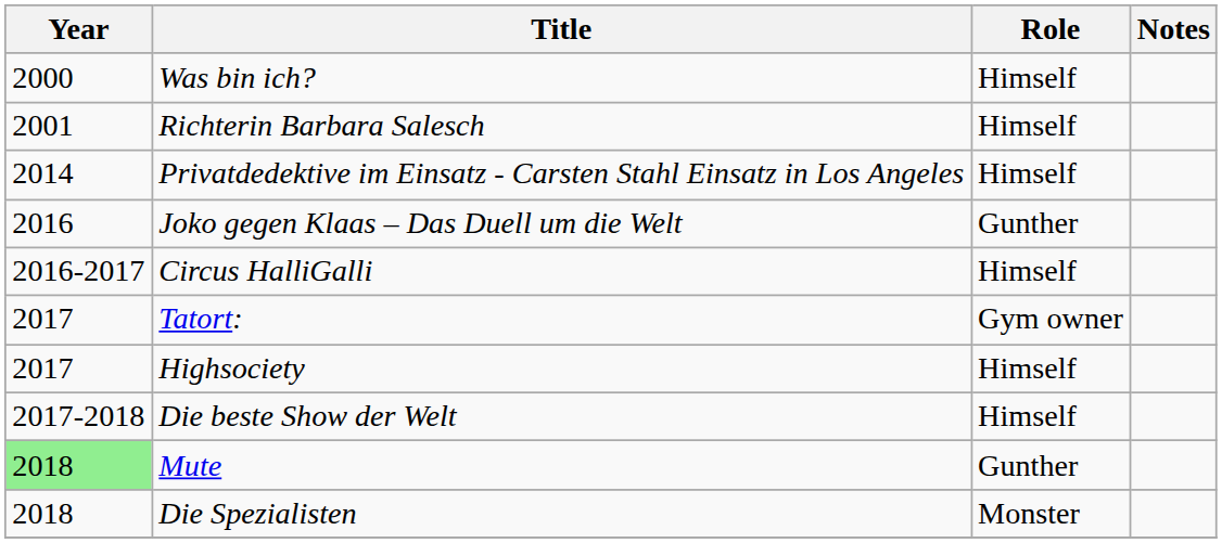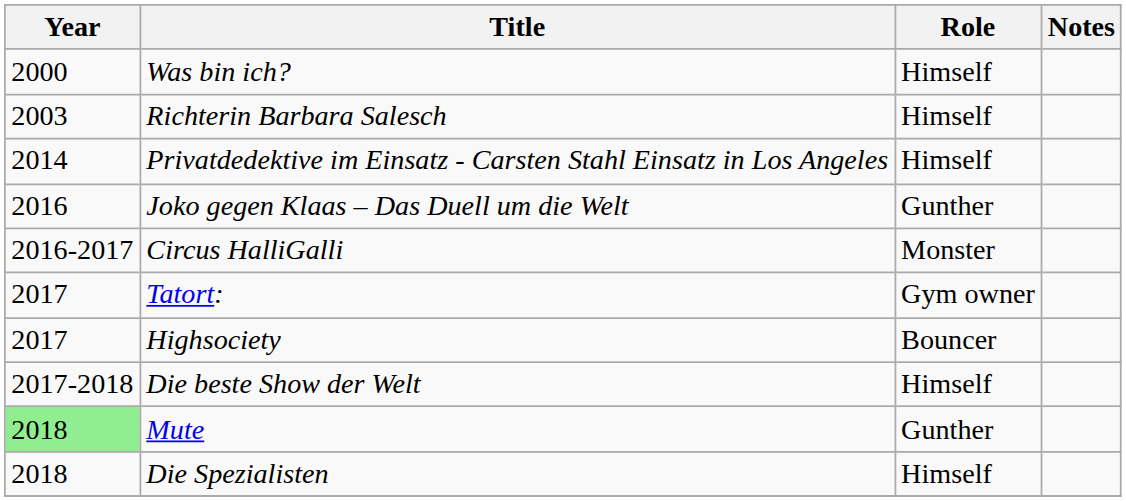 <table class = "wikitable sortable">
 <tr>
 <th>Year</th>
 <th>Title</th>
 <th>Role</th>
 <th class = "unsortable">Notes</th>
 </tr>
 <tr>
 <td>2000</td>
 <td><em>Was bin ich?</em></td>
 <td>Himself</td>
 <td></td>
 </tr>
 <tr>
-<td>2001</td>
+<td>2003</td>
 <td><em>Richterin Barbara Salesch</em></td>
 <td>Himself</td>
 <td></td>
 </tr>
 <tr>
 <td>2014</td>
 <td><em>Privatdedektive im Einsatz - Carsten Stahl Einsatz in Los Angeles</em></td>
 <td>Himself</td>
 <td></td>
 </tr>
 <tr>
 <td>2016</td>
 <td><em>Joko gegen Klaas – Das Duell um die Welt</em></td>
 <td>Gunther</td>
 <td></td>
 </tr>
 <tr>
 <td>2016-2017</td>
 <td><em>Circus HalliGalli</em></td>
-<td>Himself</td>
+<td>Monster</td>
 <td></td>
 </tr>
 <tr>
 <td>2017</td>
 <td><em><a href='#'>Tatort</a>: </em></td>
 <td>Gym owner</td>
 <td></td>
 </tr>
 <tr>
 <td>2017</td>
 <td><em>Highsociety</em></td>
-<td>Himself</td>
+<td>Bouncer</td>
 <td></td>
 </tr>
 <tr>
 <td>2017-2018</td>
 <td><em>Die beste Show der Welt</em></td>
 <td>Himself</td>
 <td></td>
 </tr>
 <tr>
 <td style="background: lightgreen;">2018</td>
 <td><em><a href='#'>Mute</a></em></td>
 <td>Gunther</td>
 <td></td>
 </tr>
 <tr>
 <td>2018</td>
 <td><em>Die Spezialisten</em></td>
-<td>Monster</td>
+<td>Himself</td>
 <td></td>
 </tr>
 <tr>
 </tr>
 </table>
